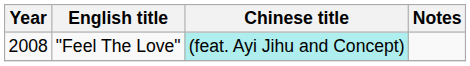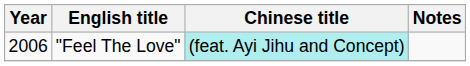 <table class="wikitable sortable">
 <tr>
 <th>Year</th>
 <th>English title</th>
 <th>Chinese title</th>
 <th>Notes</th>
 </tr>
 <tr>
-<td>2008</td>
+<td>2006</td>
 <td>"Feel The Love"</td>
 <td - style="background: paleturquoise;">(feat. Ayi Jihu and Concept)</td>
 <td></td>
 </tr>
 <tr>
 </tr>
 </table>
